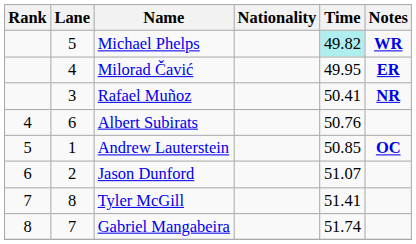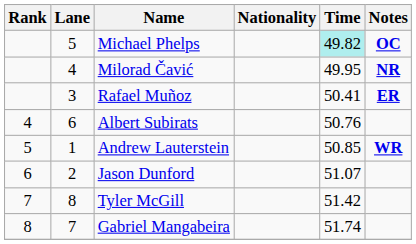 <table class="wikitable sortable" style="text-align:center">
 <tr>
 <th>Rank</th>
 <th>Lane</th>
 <th>Name</th>
 <th>Nationality</th>
 <th>Time</th>
 <th>Notes</th>
 </tr>
 <tr>
 <td></td>
 <td>5</td>
 <td align=left><a href='#'>Michael Phelps</a></td>
 <td align=left></td>
 <td style="background: paleturquoise;">49.82</td>
-<td><strong><a href='#'>WR</a></strong></td>
+<td><strong><a href='#'>OC</a></strong></td>
 </tr>
 <tr>
 <td></td>
 <td>4</td>
 <td align=left><a href='#'>Milorad Čavić</a></td>
 <td align=left></td>
 <td>49.95</td>
-<td><strong><a href='#'>ER</a></strong></td>
+<td><strong><a href='#'>NR</a></strong></td>
 </tr>
 <tr>
 <td></td>
 <td>3</td>
 <td align=left><a href='#'>Rafael Muñoz</a></td>
 <td align=left></td>
 <td>50.41</td>
-<td><strong><a href='#'>NR</a></strong></td>
+<td><strong><a href='#'>ER</a></strong></td>
 </tr>
 <tr>
 <td>4</td>
 <td>6</td>
 <td align=left><a href='#'>Albert Subirats</a></td>
 <td align=left></td>
 <td>50.76</td>
 <td></td>
 </tr>
 <tr>
 <td>5</td>
 <td>1</td>
 <td align=left><a href='#'>Andrew Lauterstein</a></td>
 <td align=left></td>
 <td>50.85</td>
-<td><strong><a href='#'>OC</a></strong></td>
+<td><strong><a href='#'>WR</a></strong></td>
 </tr>
 <tr>
 <td>6</td>
 <td>2</td>
 <td align=left><a href='#'>Jason Dunford</a></td>
 <td align=left></td>
 <td>51.07</td>
 <td></td>
 </tr>
 <tr>
 <td>7</td>
 <td>8</td>
 <td align=left><a href='#'>Tyler McGill</a></td>
 <td align=left></td>
-<td>51.41</td>
+<td>51.42</td>
 <td></td>
 </tr>
 <tr>
 <td>8</td>
 <td>7</td>
 <td align=left><a href='#'>Gabriel Mangabeira</a></td>
 <td align=left></td>
 <td>51.74</td>
 <td></td>
 </tr>
 <tr>
 </tr>
 </table>
